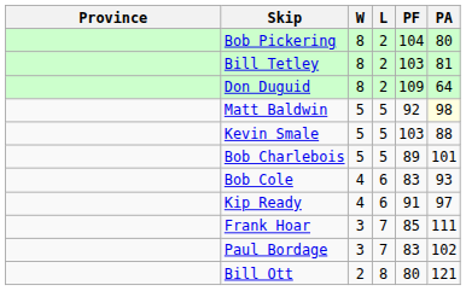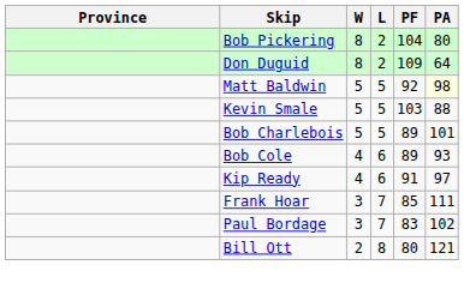 <table class=wikitable style="text-align: center;">
 <tr>
 <th bgcolor="#efefef" width="190">Province</th>
 <th bgcolor="#efefef" width="110">Skip</th>
 <th bgcolor="#efefef" width="15">W</th>
 <th bgcolor="#efefef" width="15">L</th>
 <th bgcolor="#efefef" width="15">PF</th>
 <th bgcolor="#efefef" width="15">PA</th>
 </tr>
 <tr bgcolor=#ccffcc>
 <td style="text-align: left;"></td>
 <td style="text-align: left;"><a href='#'>Bob Pickering</a></td>
 <td>8</td>
 <td>2</td>
 <td>104</td>
 <td>80</td>
-</tr>
-<tr bgcolor=#ccffcc>
-<td style="text-align: left;"></td>
-<td style="text-align: left;"><a href='#'>Bill Tetley</a></td>
-<td>8</td>
-<td>2</td>
-<td>103</td>
-<td>81</td>
 </tr>
 <tr bgcolor=#ccffcc>
 <td style="text-align: left;"></td>
 <td style="text-align: left;"><a href='#'>Don Duguid</a></td>
 <td>8</td>
 <td>2</td>
 <td>109</td>
 <td>64</td>
 </tr>
 <tr>
 <td style="text-align: left;"></td>
 <td style="text-align: left;"><a href='#'>Matt Baldwin</a></td>
 <td>5</td>
 <td>5</td>
 <td>92</td>
 <td style="background: lightyellow;">98</td>
 </tr>
 <tr>
 <td style="text-align: left;"></td>
 <td style="text-align: left;"><a href='#'>Kevin Smale</a></td>
 <td>5</td>
 <td>5</td>
 <td>103</td>
 <td>88</td>
 </tr>
 <tr>
 <td style="text-align: left;"></td>
 <td style="text-align: left;"><a href='#'>Bob Charlebois</a></td>
 <td>5</td>
 <td>5</td>
 <td>89</td>
 <td>101</td>
 </tr>
 <tr>
 <td style="text-align: left;"></td>
 <td style="text-align: left;"><a href='#'>Bob Cole</a></td>
 <td>4</td>
 <td>6</td>
-<td>83</td>
+<td>89</td>
 <td>93</td>
 </tr>
 <tr>
 <td style="text-align: left;"></td>
 <td style="text-align: left;"><a href='#'>Kip Ready</a></td>
 <td>4</td>
 <td>6</td>
 <td>91</td>
 <td>97</td>
 </tr>
 <tr>
 <td style="text-align: left;"></td>
 <td style="text-align: left;"><a href='#'>Frank Hoar</a></td>
 <td>3</td>
 <td>7</td>
 <td>85</td>
 <td>111</td>
 </tr>
 <tr>
 <td style="text-align: left;"></td>
 <td style="text-align: left;"><a href='#'>Paul Bordage</a></td>
 <td>3</td>
 <td>7</td>
 <td>83</td>
 <td>102</td>
 </tr>
 <tr>
 <td style="text-align: left;"></td>
 <td style="text-align: left;"><a href='#'>Bill Ott</a></td>
 <td>2</td>
 <td>8</td>
 <td>80</td>
 <td>121</td>
 </tr>
 </table>
